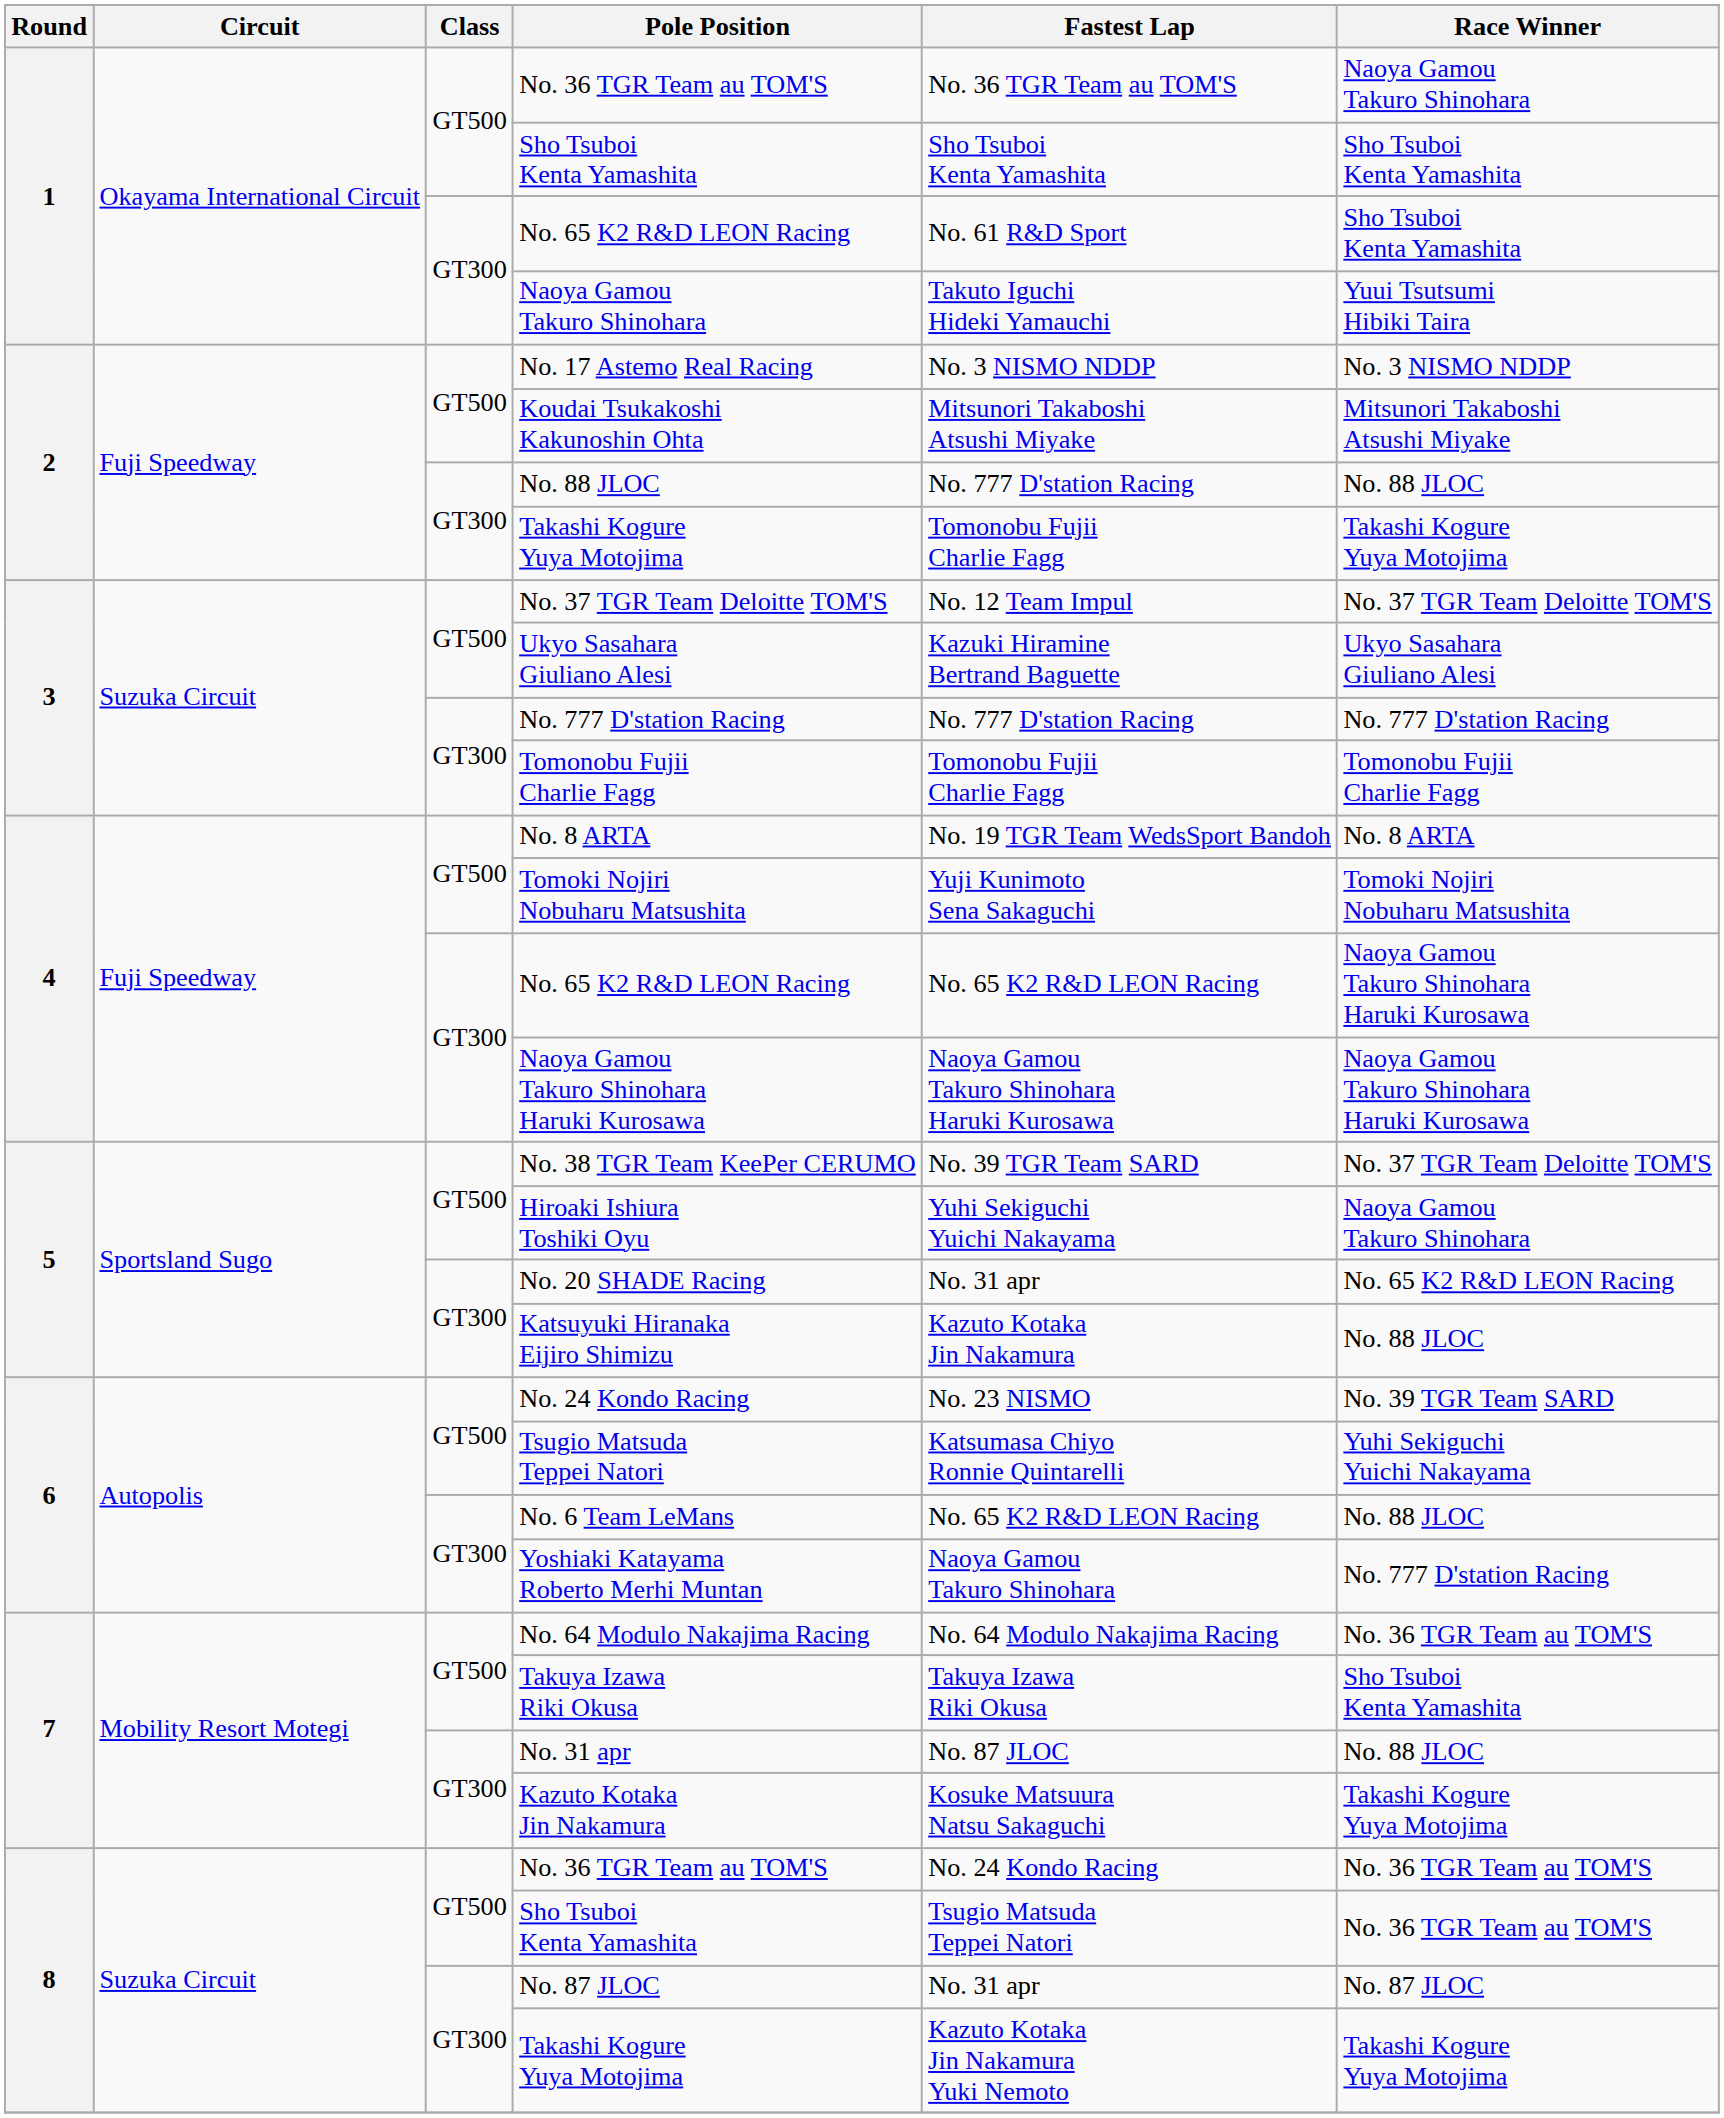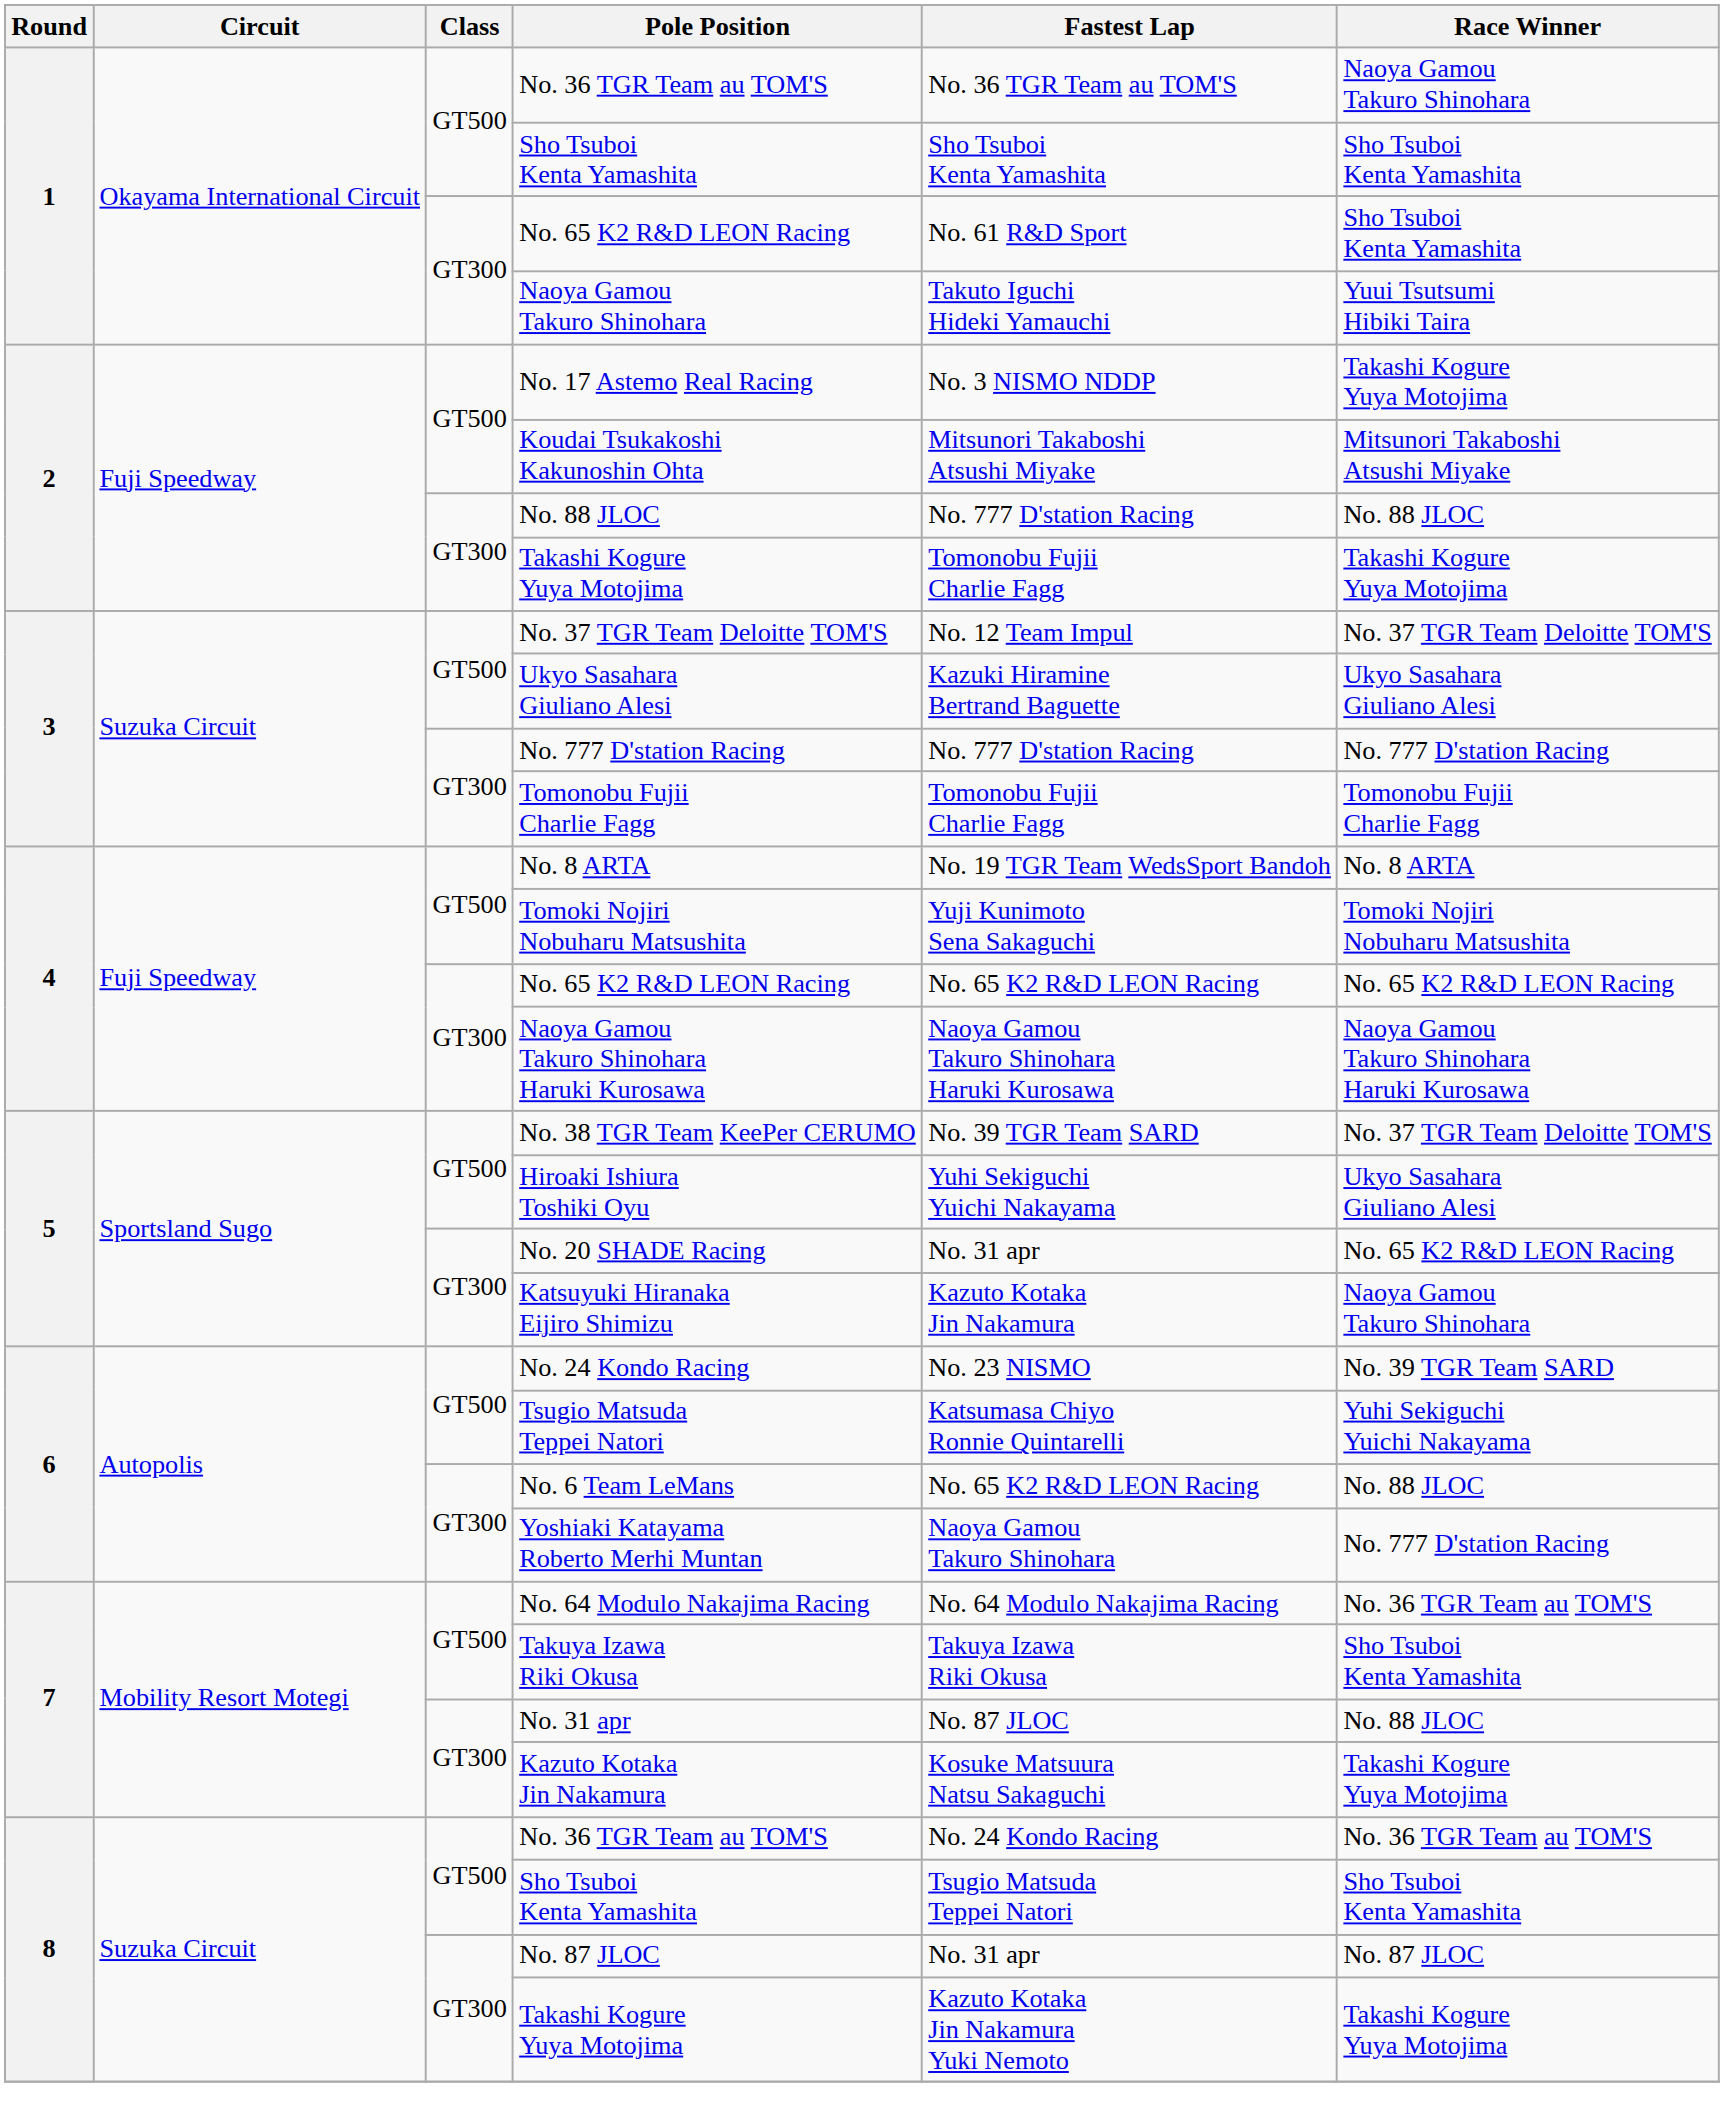 <table class="wikitable" style="font-size:85%;">
 <tr>
 <th>Round</th>
 <th>Circuit</th>
 <th>Class</th>
 <th>Pole Position</th>
 <th>Fastest Lap</th>
 <th>Race Winner</th>
 </tr>
 <tr>
 <th rowspan="4">1</th>
 <td rowspan="4"><a href='#'>Okayama International Circuit</a></td>
 <td rowspan="2">GT500</td>
 <td>No. 36 <a href='#'>TGR Team</a> <a href='#'>au</a> <a href='#'>TOM'S</a></td>
 <td>No. 36 <a href='#'>TGR Team</a> <a href='#'>au</a> <a href='#'>TOM'S</a></td>
 <td> <a href='#'>Naoya Gamou</a><br> <a href='#'>Takuro Shinohara</a></td>
 </tr>
 <tr>
 <td> <a href='#'>Sho Tsuboi</a><br> <a href='#'>Kenta Yamashita</a></td>
 <td> <a href='#'>Sho Tsuboi</a><br> <a href='#'>Kenta Yamashita</a></td>
 <td> <a href='#'>Sho Tsuboi</a><br> <a href='#'>Kenta Yamashita</a></td>
 </tr>
 <tr>
 <td rowspan="2">GT300</td>
 <td>No. 65 <a href='#'>K2 R&D LEON Racing</a></td>
 <td>No. 61 <a href='#'>R&D Sport</a></td>
 <td> <a href='#'>Sho Tsuboi</a><br> <a href='#'>Kenta Yamashita</a></td>
 </tr>
 <tr>
 <td> <a href='#'>Naoya Gamou</a><br> <a href='#'>Takuro Shinohara</a></td>
 <td> <a href='#'>Takuto Iguchi</a><br> <a href='#'>Hideki Yamauchi</a></td>
 <td> <a href='#'>Yuui Tsutsumi</a><br> <a href='#'>Hibiki Taira</a></td>
 </tr>
 <tr>
 <th rowspan="4">2</th>
 <td rowspan="4"><a href='#'>Fuji Speedway</a></td>
 <td rowspan="2">GT500</td>
 <td>No. 17 <a href='#'>Astemo</a> <a href='#'>Real Racing</a></td>
 <td>No. 3 <a href='#'>NISMO NDDP</a></td>
-<td>No. 3 <a href='#'>NISMO NDDP</a></td>
+<td> <a href='#'>Takashi Kogure</a><br> <a href='#'>Yuya Motojima</a></td>
 </tr>
 <tr>
 <td> <a href='#'>Koudai Tsukakoshi</a><br> <a href='#'>Kakunoshin Ohta</a></td>
 <td> <a href='#'>Mitsunori Takaboshi</a><br> <a href='#'>Atsushi Miyake</a></td>
 <td> <a href='#'>Mitsunori Takaboshi</a><br> <a href='#'>Atsushi Miyake</a></td>
 </tr>
 <tr>
 <td rowspan="2">GT300</td>
 <td>No. 88 <a href='#'>JLOC</a></td>
 <td>No. 777 <a href='#'>D'station Racing</a></td>
 <td>No. 88 <a href='#'>JLOC</a></td>
 </tr>
 <tr>
 <td> <a href='#'>Takashi Kogure</a><br> <a href='#'>Yuya Motojima</a></td>
 <td> <a href='#'>Tomonobu Fujii</a><br> <a href='#'>Charlie Fagg</a></td>
 <td> <a href='#'>Takashi Kogure</a><br> <a href='#'>Yuya Motojima</a></td>
 </tr>
 <tr>
 <th rowspan="4">3</th>
 <td rowspan="4"><a href='#'>Suzuka Circuit</a></td>
 <td rowspan="2">GT500</td>
 <td>No. 37 <a href='#'>TGR Team</a> <a href='#'>Deloitte</a> <a href='#'>TOM'S</a></td>
 <td>No. 12 <a href='#'>Team Impul</a></td>
 <td>No. 37 <a href='#'>TGR Team</a> <a href='#'>Deloitte</a> <a href='#'>TOM'S</a></td>
 </tr>
 <tr>
 <td> <a href='#'>Ukyo Sasahara</a><br> <a href='#'>Giuliano Alesi</a></td>
 <td> <a href='#'>Kazuki Hiramine</a><br> <a href='#'>Bertrand Baguette</a></td>
 <td> <a href='#'>Ukyo Sasahara</a><br> <a href='#'>Giuliano Alesi</a></td>
 </tr>
 <tr>
 <td rowspan="2">GT300</td>
 <td>No. 777 <a href='#'>D'station Racing</a></td>
 <td>No. 777 <a href='#'>D'station Racing</a></td>
 <td>No. 777 <a href='#'>D'station Racing</a></td>
 </tr>
 <tr>
 <td> <a href='#'>Tomonobu Fujii</a><br> <a href='#'>Charlie Fagg</a></td>
 <td> <a href='#'>Tomonobu Fujii</a><br> <a href='#'>Charlie Fagg</a></td>
 <td> <a href='#'>Tomonobu Fujii</a><br> <a href='#'>Charlie Fagg</a></td>
 </tr>
 <tr>
 <th rowspan="4">4</th>
 <td rowspan="4"><a href='#'>Fuji Speedway</a></td>
 <td rowspan="2">GT500</td>
 <td>No. 8 <a href='#'>ARTA</a></td>
 <td>No. 19 <a href='#'>TGR Team</a> <a href='#'>WedsSport Bandoh</a></td>
 <td>No. 8 <a href='#'>ARTA</a></td>
 </tr>
 <tr>
 <td> <a href='#'>Tomoki Nojiri</a><br> <a href='#'>Nobuharu Matsushita</a></td>
 <td> <a href='#'>Yuji Kunimoto</a><br> <a href='#'>Sena Sakaguchi</a></td>
 <td> <a href='#'>Tomoki Nojiri</a><br> <a href='#'>Nobuharu Matsushita</a></td>
 </tr>
 <tr>
 <td rowspan="2">GT300</td>
 <td>No. 65 <a href='#'>K2 R&D LEON Racing</a></td>
 <td>No. 65 <a href='#'>K2 R&D LEON Racing</a></td>
-<td> <a href='#'>Naoya Gamou</a><br> <a href='#'>Takuro Shinohara</a><br> <a href='#'>Haruki Kurosawa</a></td>
+<td>No. 65 <a href='#'>K2 R&D LEON Racing</a></td>
 </tr>
 <tr>
 <td> <a href='#'>Naoya Gamou</a><br> <a href='#'>Takuro Shinohara</a><br> <a href='#'>Haruki Kurosawa</a></td>
 <td> <a href='#'>Naoya Gamou</a><br> <a href='#'>Takuro Shinohara</a><br> <a href='#'>Haruki Kurosawa</a></td>
 <td> <a href='#'>Naoya Gamou</a><br> <a href='#'>Takuro Shinohara</a><br> <a href='#'>Haruki Kurosawa</a></td>
 </tr>
 <tr>
 <th rowspan="4">5</th>
 <td rowspan="4"><a href='#'>Sportsland Sugo</a></td>
 <td rowspan="2">GT500</td>
 <td>No. 38 <a href='#'>TGR Team</a> <a href='#'>KeePer CERUMO</a></td>
 <td>No. 39 <a href='#'>TGR Team</a> <a href='#'>SARD</a></td>
 <td>No. 37 <a href='#'>TGR Team</a> <a href='#'>Deloitte</a> <a href='#'>TOM'S</a></td>
 </tr>
 <tr>
 <td> <a href='#'>Hiroaki Ishiura</a><br> <a href='#'>Toshiki Oyu</a></td>
 <td> <a href='#'>Yuhi Sekiguchi</a><br> <a href='#'>Yuichi Nakayama</a></td>
-<td> <a href='#'>Naoya Gamou</a><br> <a href='#'>Takuro Shinohara</a></td>
+<td> <a href='#'>Ukyo Sasahara</a><br> <a href='#'>Giuliano Alesi</a></td>
 </tr>
 <tr>
 <td rowspan="2">GT300</td>
 <td>No. 20  <a href='#'>SHADE Racing</a></td>
 <td>No. 31 apr</td>
 <td>No. 65 <a href='#'>K2 R&D LEON Racing</a></td>
 </tr>
 <tr>
 <td> <a href='#'>Katsuyuki Hiranaka</a><br> <a href='#'>Eijiro Shimizu</a></td>
 <td> <a href='#'>Kazuto Kotaka</a><br> <a href='#'>Jin Nakamura</a></td>
-<td>No. 88 <a href='#'>JLOC</a></td>
+<td> <a href='#'>Naoya Gamou</a><br> <a href='#'>Takuro Shinohara</a></td>
 </tr>
 <tr>
 <th rowspan="4">6</th>
 <td rowspan="4"><a href='#'>Autopolis</a></td>
 <td rowspan="2">GT500</td>
 <td>No. 24 <a href='#'>Kondo Racing</a></td>
 <td>No. 23 <a href='#'>NISMO</a></td>
 <td>No. 39 <a href='#'>TGR Team</a> <a href='#'>SARD</a></td>
 </tr>
 <tr>
 <td> <a href='#'>Tsugio Matsuda</a><br> <a href='#'>Teppei Natori</a></td>
 <td> <a href='#'>Katsumasa Chiyo</a><br> <a href='#'>Ronnie Quintarelli</a></td>
 <td> <a href='#'>Yuhi Sekiguchi</a><br> <a href='#'>Yuichi Nakayama</a></td>
 </tr>
 <tr>
 <td rowspan="2">GT300</td>
 <td>No. 6 <a href='#'>Team LeMans</a></td>
 <td>No. 65 <a href='#'>K2 R&D LEON Racing</a></td>
 <td>No. 88 <a href='#'>JLOC</a></td>
 </tr>
 <tr>
 <td> <a href='#'>Yoshiaki Katayama</a><br> <a href='#'>Roberto Merhi Muntan</a></td>
 <td> <a href='#'>Naoya Gamou</a><br> <a href='#'>Takuro Shinohara</a></td>
 <td>No. 777 <a href='#'>D'station Racing</a></td>
 </tr>
 <tr>
 <th rowspan="4">7</th>
 <td rowspan="4"><a href='#'>Mobility Resort Motegi</a></td>
 <td rowspan="2">GT500</td>
 <td>No. 64 <a href='#'>Modulo Nakajima Racing</a></td>
 <td>No. 64 <a href='#'>Modulo Nakajima Racing</a></td>
 <td>No. 36 <a href='#'>TGR Team</a> <a href='#'>au</a> <a href='#'>TOM'S</a></td>
 </tr>
 <tr>
 <td> <a href='#'>Takuya Izawa</a><br> <a href='#'>Riki Okusa</a></td>
 <td> <a href='#'>Takuya Izawa</a><br> <a href='#'>Riki Okusa</a></td>
 <td> <a href='#'>Sho Tsuboi</a><br> <a href='#'>Kenta Yamashita</a></td>
 </tr>
 <tr>
 <td rowspan="2">GT300</td>
 <td>No. 31 <a href='#'>apr</a></td>
 <td>No. 87 <a href='#'>JLOC</a></td>
 <td>No. 88 <a href='#'>JLOC</a></td>
 </tr>
 <tr>
 <td> <a href='#'>Kazuto Kotaka</a><br> <a href='#'>Jin Nakamura</a></td>
 <td> <a href='#'>Kosuke Matsuura</a><br> <a href='#'>Natsu Sakaguchi</a></td>
 <td> <a href='#'>Takashi Kogure</a><br> <a href='#'>Yuya Motojima</a></td>
 </tr>
 <tr>
 <th rowspan="4">8</th>
 <td rowspan="4"><a href='#'>Suzuka Circuit</a></td>
 <td rowspan="2">GT500</td>
 <td>No. 36 <a href='#'>TGR Team</a> <a href='#'>au</a> <a href='#'>TOM'S</a></td>
 <td>No. 24 <a href='#'>Kondo Racing</a></td>
 <td>No. 36 <a href='#'>TGR Team</a> <a href='#'>au</a> <a href='#'>TOM'S</a></td>
 </tr>
 <tr>
 <td> <a href='#'>Sho Tsuboi</a><br> <a href='#'>Kenta Yamashita</a></td>
 <td> <a href='#'>Tsugio Matsuda</a><br> <a href='#'>Teppei Natori</a></td>
-<td>No. 36 <a href='#'>TGR Team</a> <a href='#'>au</a> <a href='#'>TOM'S</a></td>
+<td> <a href='#'>Sho Tsuboi</a><br> <a href='#'>Kenta Yamashita</a></td>
 </tr>
 <tr>
 <td rowspan="2">GT300</td>
 <td>No. 87 <a href='#'>JLOC</a></td>
 <td>No. 31 apr</td>
 <td>No. 87 <a href='#'>JLOC</a></td>
 </tr>
 <tr>
 <td> <a href='#'>Takashi Kogure</a><br> <a href='#'>Yuya Motojima</a></td>
 <td> <a href='#'>Kazuto Kotaka</a><br> <a href='#'>Jin Nakamura</a><br> <a href='#'>Yuki Nemoto</a></td>
 <td> <a href='#'>Takashi Kogure</a><br> <a href='#'>Yuya Motojima</a></td>
 </tr>
 <tr>
 </tr>
 </table>
